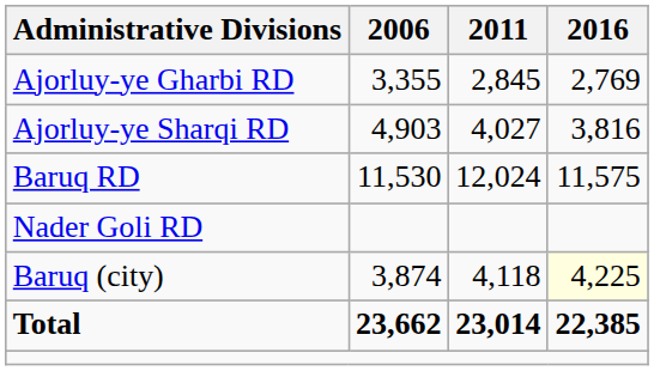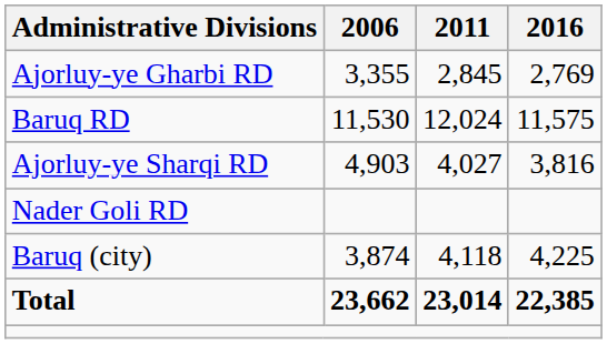 <table class="wikitable">
 <tr>
 <th>Administrative Divisions</th>
 <th>2006</th>
 <th>2011</th>
 <th>2016</th>
 </tr>
 <tr>
 <td><a href='#'>Ajorluy-ye Gharbi RD</a></td>
 <td style="text-align: right;">3,355</td>
 <td style="text-align: right;">2,845</td>
 <td style="text-align: right;">2,769</td>
 </tr>
 <tr>
+<td><a href='#'>Baruq RD</a></td>
+<td style="text-align: right;">11,530</td>
+<td style="text-align: right;">12,024</td>
+<td style="text-align: right;">11,575</td>
+</tr>
+<tr>
 <td><a href='#'>Ajorluy-ye Sharqi RD</a></td>
 <td style="text-align: right;">4,903</td>
 <td style="text-align: right;">4,027</td>
 <td style="text-align: right;">3,816</td>
-</tr>
-<tr>
-<td><a href='#'>Baruq RD</a></td>
-<td style="text-align: right;">11,530</td>
-<td style="text-align: right;">12,024</td>
-<td style="text-align: right;">11,575</td>
 </tr>
 <tr>
 <td><a href='#'>Nader Goli RD</a></td>
 <td style="text-align: right;"></td>
 <td style="text-align: right;"></td>
 <td style="text-align: right;"></td>
 </tr>
 <tr>
 <td><a href='#'>Baruq</a> (city)</td>
 <td style="text-align: right;">3,874</td>
 <td style="text-align: right;">4,118</td>
-<td style="background: lightyellow; text-align: right;">4,225</td>
+<td style="text-align: right;">4,225</td>
 </tr>
 <tr>
 <td><strong>Total</strong></td>
 <td style="text-align: right;"><strong>23,662</strong></td>
 <td style="text-align: right;"><strong>23,014</strong></td>
 <td style="text-align: right;"><strong>22,385</strong></td>
 </tr>
 <tr>
 <td colspan=4></td>
 </tr>
 </table>
